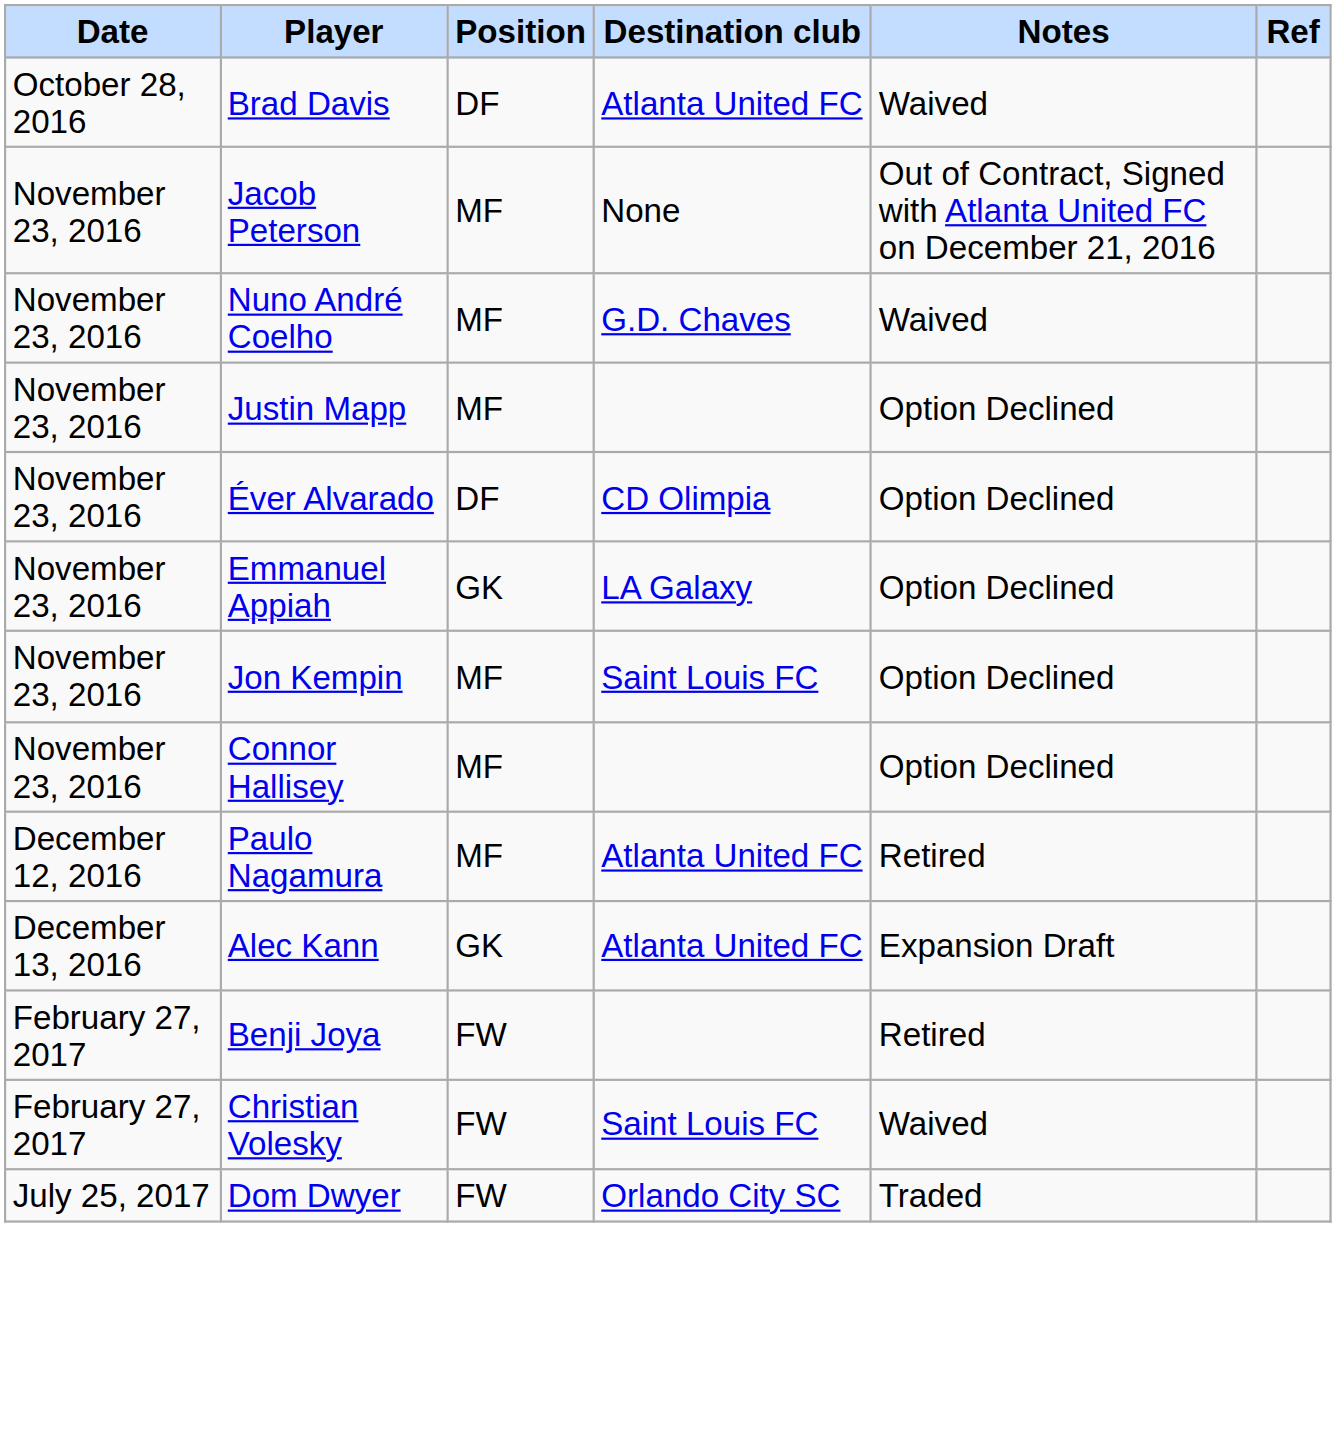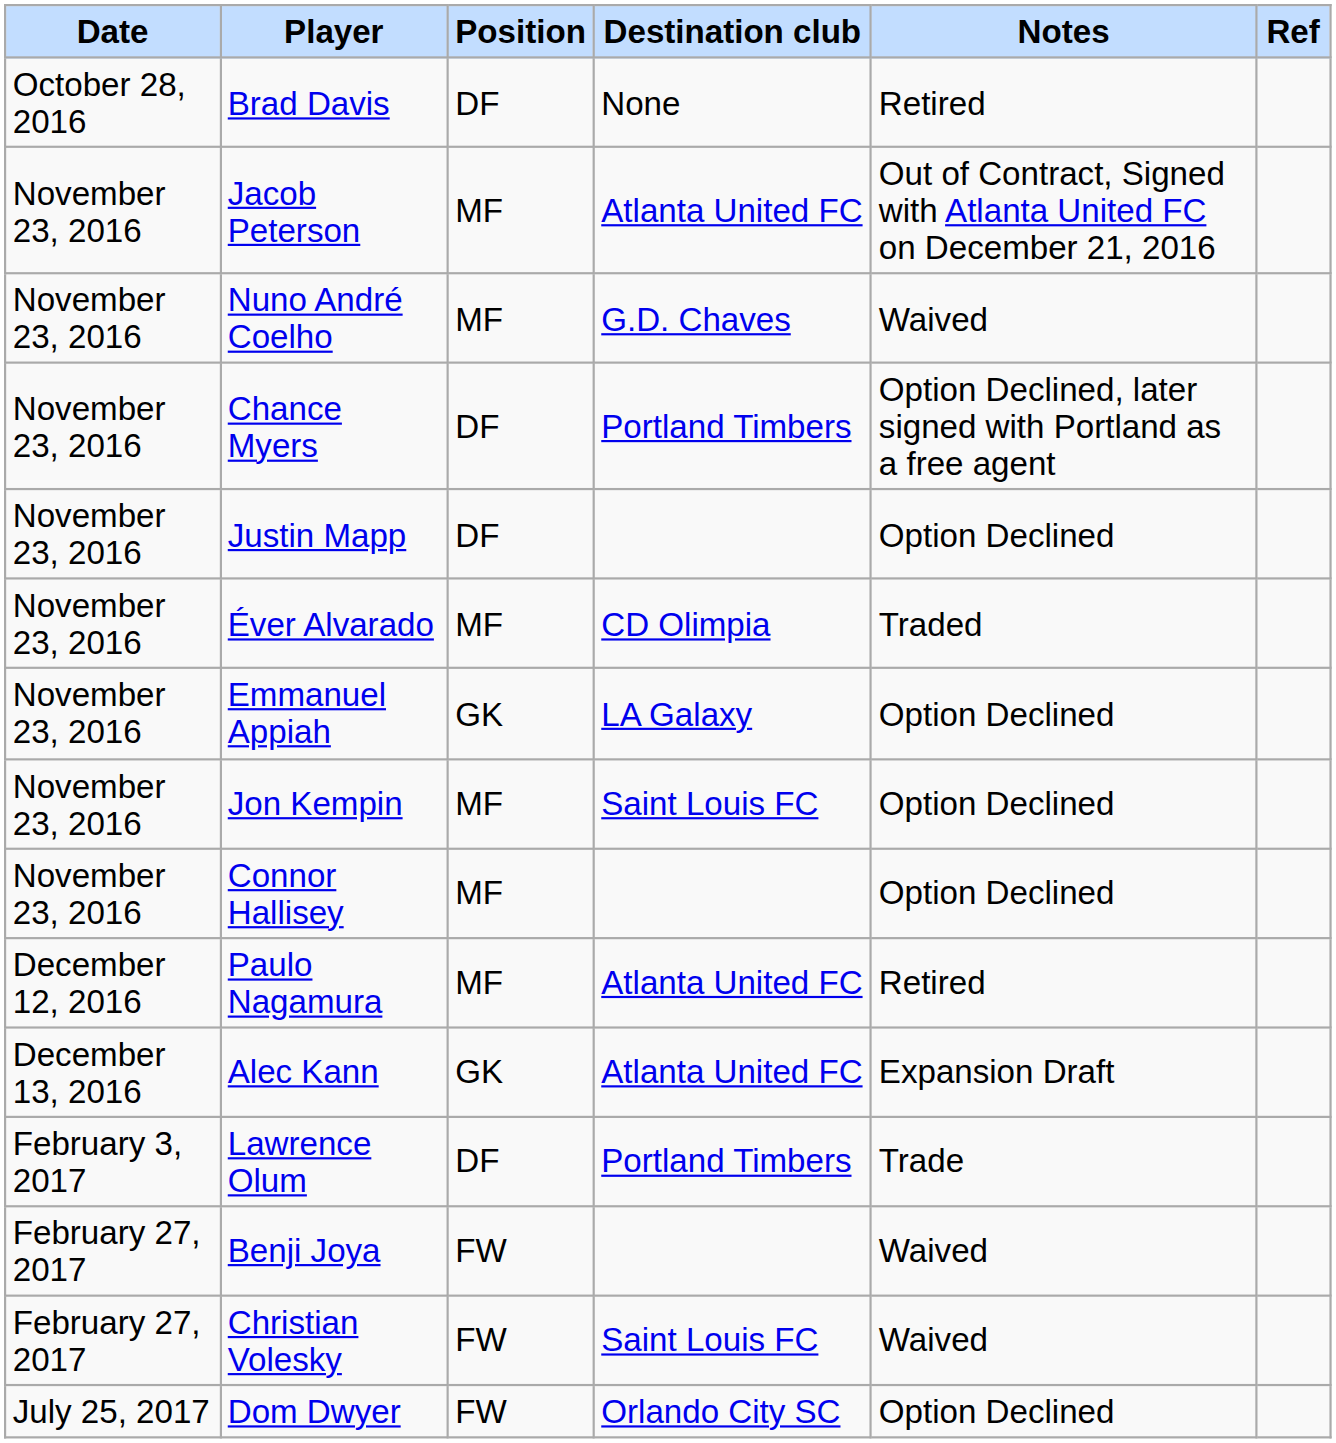 <table class="wikitable" style="text-align:left; font-size:95%;">
 <tr>
 <th style="background:#c2ddff; width:120px;">Date</th>
 <th style="background:#c2ddff; width:130px;">Player</th>
 <th style="background:#c2ddff; width:50px;">Position</th>
 <th style="background:#c2ddff; width:170px;">Destination club</th>
 <th style="background:#c2ddff; width:300px;">Notes</th>
 <th style="background:#c2ddff; width:30px;">Ref</th>
 </tr>
 <tr>
 <td>October 28, 2016</td>
 <td> <a href='#'>Brad Davis</a></td>
 <td>DF</td>
-<td> <a href='#'>Atlanta United FC</a></td>
-<td>Waived</td>
+<td>None</td>
+<td>Retired</td>
 <td></td>
 </tr>
 <tr>
 <td>November 23, 2016</td>
 <td> <a href='#'>Jacob Peterson</a></td>
 <td>MF</td>
-<td>None</td>
+<td> <a href='#'>Atlanta United FC</a></td>
 <td>Out of Contract, Signed with <a href='#'>Atlanta United FC</a> on December 21, 2016</td>
 <td></td>
 </tr>
 <tr>
 <td>November 23, 2016</td>
 <td> <a href='#'>Nuno André Coelho</a></td>
 <td>MF</td>
 <td> <a href='#'>G.D. Chaves</a></td>
 <td>Waived</td>
 <td></td>
 </tr>
 <tr>
 <td>November 23, 2016</td>
+<td> <a href='#'>Chance Myers</a></td>
+<td>DF</td>
+<td> <a href='#'>Portland Timbers</a></td>
+<td>Option Declined, later signed with Portland as a free agent</td>
+<td></td>
+</tr>
+<tr>
+<td>November 23, 2016</td>
 <td> <a href='#'>Justin Mapp</a></td>
-<td>MF</td>
+<td>DF</td>
 <td></td>
 <td>Option Declined</td>
 <td></td>
 </tr>
 <tr>
 <td>November 23, 2016</td>
 <td> <a href='#'>Éver Alvarado</a></td>
-<td>DF</td>
+<td>MF</td>
 <td> <a href='#'>CD Olimpia</a></td>
-<td>Option Declined</td>
+<td>Traded</td>
 <td></td>
 </tr>
 <tr>
 <td>November 23, 2016</td>
 <td> <a href='#'>Emmanuel Appiah</a></td>
 <td>GK</td>
 <td> <a href='#'>LA Galaxy</a></td>
 <td>Option Declined</td>
 <td></td>
 </tr>
 <tr>
 <td>November 23, 2016</td>
 <td> <a href='#'>Jon Kempin</a></td>
 <td>MF</td>
 <td> <a href='#'>Saint Louis FC</a></td>
 <td>Option Declined</td>
 <td></td>
 </tr>
 <tr>
 <td>November 23, 2016</td>
 <td> <a href='#'>Connor Hallisey</a></td>
 <td>MF</td>
 <td></td>
 <td>Option Declined</td>
 <td></td>
 </tr>
 <tr>
 <td>December 12, 2016</td>
 <td> <a href='#'>Paulo Nagamura</a></td>
 <td>MF</td>
 <td> <a href='#'>Atlanta United FC</a></td>
 <td>Retired</td>
 <td></td>
 </tr>
 <tr>
 <td>December 13, 2016</td>
 <td> <a href='#'>Alec Kann</a></td>
 <td>GK</td>
 <td> <a href='#'>Atlanta United FC</a></td>
 <td>Expansion Draft</td>
 <td></td>
 </tr>
 <tr>
+<td>February 3, 2017</td>
+<td> <a href='#'>Lawrence Olum</a></td>
+<td>DF</td>
+<td> <a href='#'>Portland Timbers</a></td>
+<td>Trade</td>
+<td></td>
+</tr>
+<tr>
 <td>February 27, 2017</td>
 <td> <a href='#'>Benji Joya</a></td>
 <td>FW</td>
 <td></td>
-<td>Retired</td>
+<td>Waived</td>
 <td></td>
 </tr>
 <tr>
 <td>February 27, 2017</td>
 <td> <a href='#'>Christian Volesky</a></td>
 <td>FW</td>
 <td> <a href='#'>Saint Louis FC</a></td>
 <td>Waived</td>
 <td></td>
 </tr>
 <tr>
 <td>July 25, 2017</td>
 <td> <a href='#'>Dom Dwyer</a></td>
 <td>FW</td>
 <td> <a href='#'>Orlando City SC</a></td>
-<td>Traded</td>
+<td>Option Declined</td>
 <td></td>
 </tr>
 </table>
